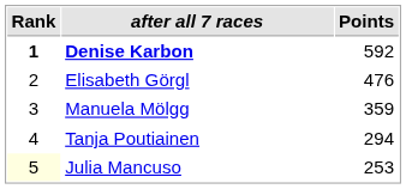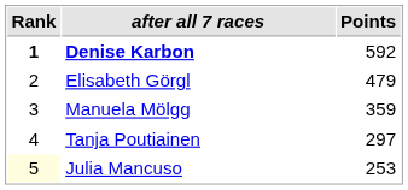 <table cellspacing="1" cellpadding="3" style="border:1px solid #AAAAAA;font-size:86%">
 <tr bgcolor="#E4E4E4">
 <th style="border-bottom:1px solid #AAAAAA" width=10>Rank</th>
 <th style="border-bottom:1px solid #AAAAAA" width=200><strong><em>after all 7 races</em></strong></th>
 <th style="border-bottom:1px solid #AAAAAA" width=20>Points</th>
 </tr>
 <tr>
 <td align="center"><strong>1</strong></td>
 <td> <strong><a href='#'>Denise Karbon</a> </strong></td>
 <td align="right">592</td>
 </tr>
 <tr>
 <td align="center">2</td>
 <td> <a href='#'>Elisabeth Görgl</a></td>
-<td align="right">476</td>
+<td align="right">479</td>
 </tr>
 <tr>
 <td align="center">3</td>
 <td> <a href='#'>Manuela Mölgg</a></td>
 <td align="right">359</td>
 </tr>
 <tr>
 <td align="center">4</td>
 <td> <a href='#'>Tanja Poutiainen</a></td>
-<td align="right">294</td>
+<td align="right">297</td>
 </tr>
 <tr>
 <td align="center" style="background: lightyellow;">5</td>
 <td> <a href='#'>Julia Mancuso</a></td>
 <td align="right">253</td>
 </tr>
 </table>
